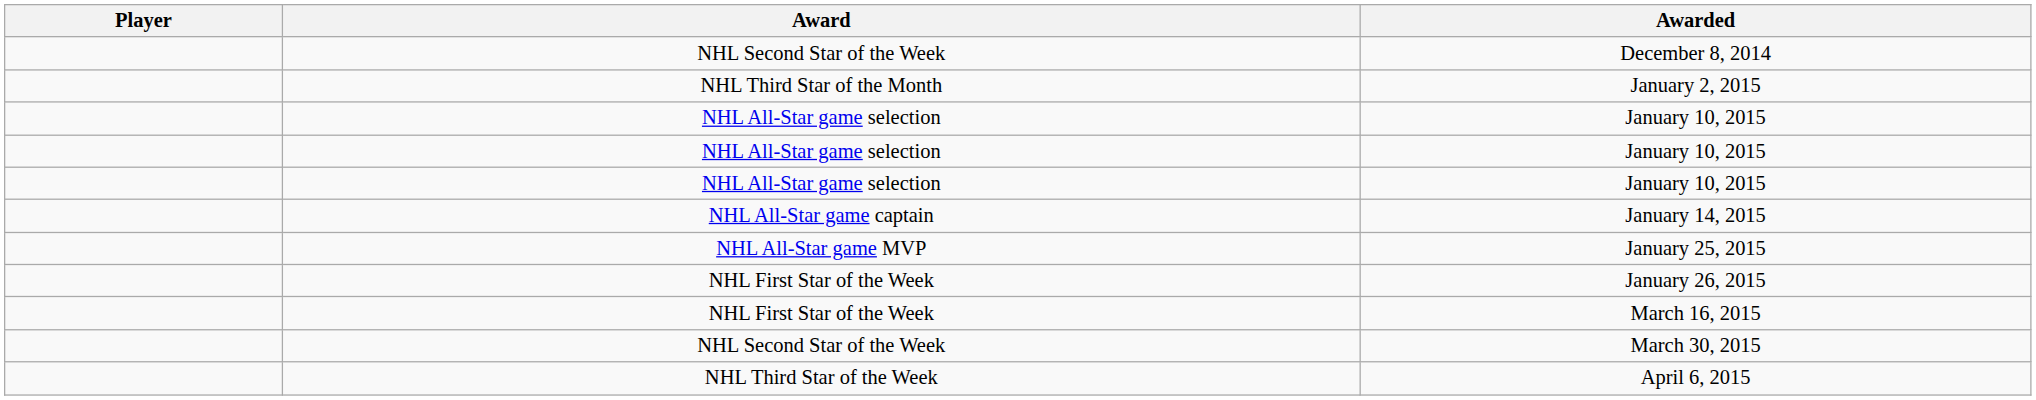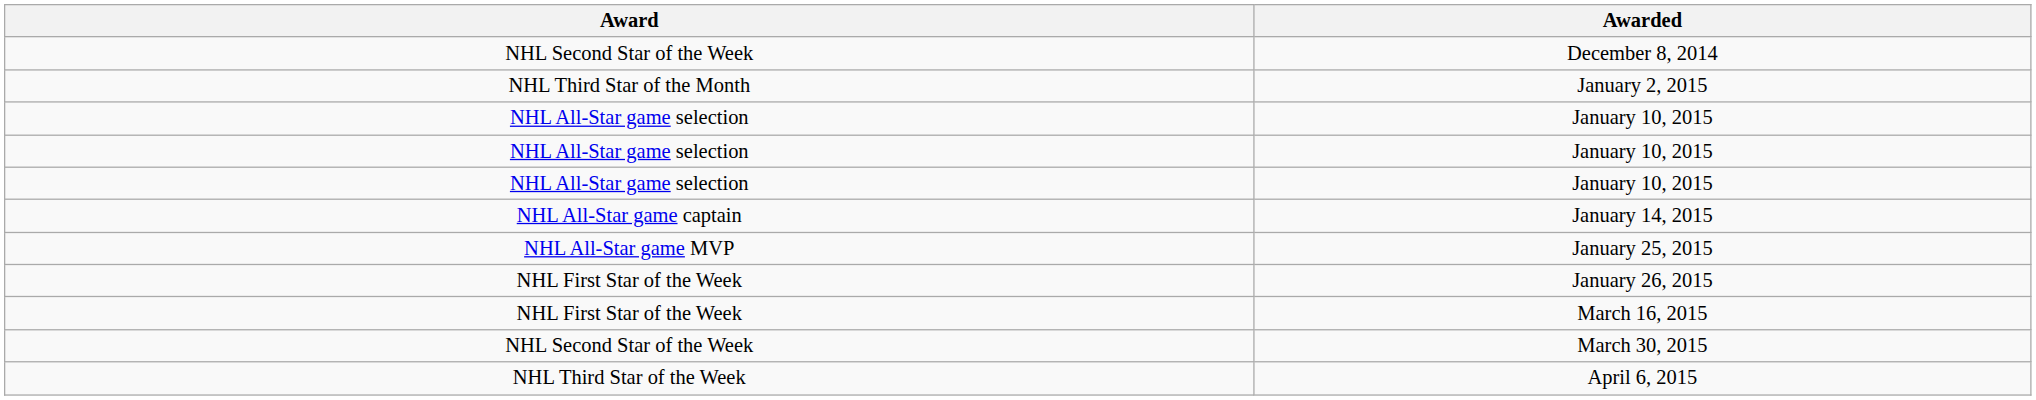 <table class="wikitable sortable" style="width:100%;">
 <tr align=center>
-<th>Player</th>
 <th>Award</th>
 <th data-sort-type="date">Awarded</th>
 </tr>
 <tr align=center>
-<td></td>
 <td>NHL Second Star of the Week</td>
 <td>December 8, 2014</td>
 </tr>
 <tr align=center>
-<td></td>
 <td>NHL Third Star of the Month</td>
 <td>January 2, 2015</td>
 </tr>
 <tr align=center>
-<td></td>
 <td><a href='#'>NHL All-Star game</a> selection</td>
 <td>January 10, 2015</td>
 </tr>
 <tr align=center>
-<td></td>
 <td><a href='#'>NHL All-Star game</a> selection</td>
 <td>January 10, 2015</td>
 </tr>
 <tr align=center>
-<td></td>
 <td><a href='#'>NHL All-Star game</a> selection</td>
 <td>January 10, 2015</td>
 </tr>
 <tr align=center>
-<td></td>
 <td><a href='#'>NHL All-Star game</a> captain</td>
 <td>January 14, 2015</td>
 </tr>
 <tr align=center>
-<td></td>
 <td><a href='#'>NHL All-Star game</a> MVP</td>
 <td>January 25, 2015</td>
 </tr>
 <tr align=center>
-<td></td>
 <td>NHL First Star of the Week</td>
 <td>January 26, 2015</td>
 </tr>
 <tr align=center>
-<td></td>
 <td>NHL First Star of the Week</td>
 <td>March 16, 2015</td>
 </tr>
 <tr align=center>
-<td></td>
 <td>NHL Second Star of the Week</td>
 <td>March 30, 2015</td>
 </tr>
 <tr align=center>
-<td></td>
 <td>NHL Third Star of the Week</td>
 <td>April 6, 2015</td>
 </tr>
 </table>
